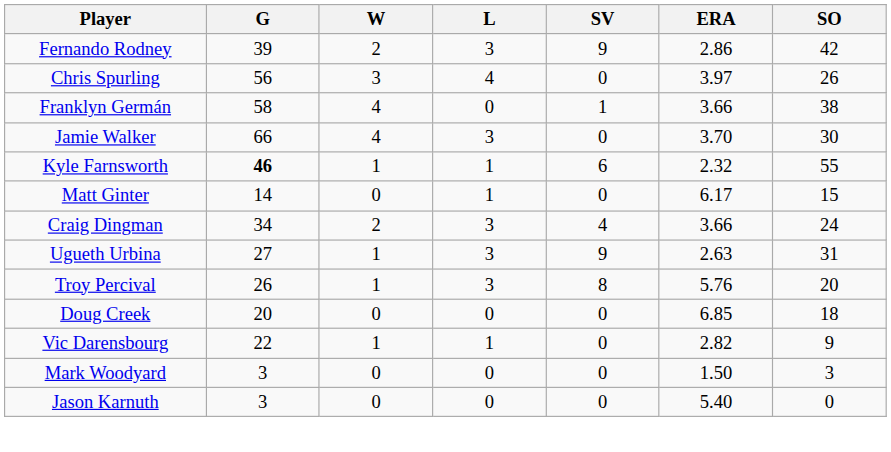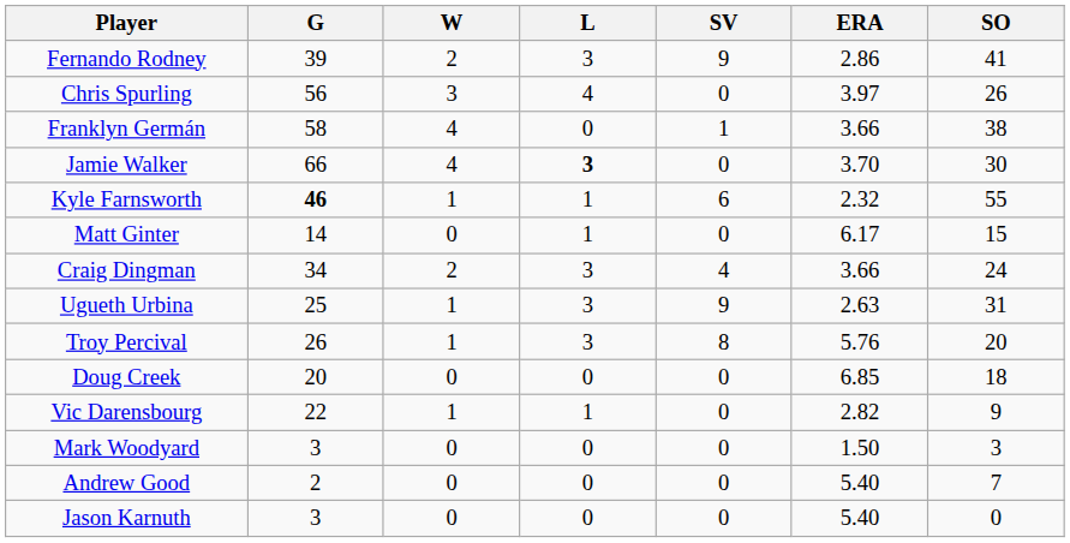 <table class="wikitable sortable">
 <tr>
 <th bgcolor="#DDDDFF" width="16%">Player</th>
 <th bgcolor="#DDDDFF" width="9%">G</th>
 <th bgcolor="#DDDDFF" width="9%">W</th>
 <th bgcolor="#DDDDFF" width="9%">L</th>
 <th bgcolor="#DDDDFF" width="9%">SV</th>
 <th bgcolor="#DDDDFF" width="9%">ERA</th>
 <th bgcolor="#DDDDFF" width="9%">SO</th>
 </tr>
 <tr align="center">
 <td><a href='#'>Fernando Rodney</a></td>
 <td>39</td>
 <td>2</td>
 <td>3</td>
 <td>9</td>
 <td>2.86</td>
-<td>42</td>
+<td>41</td>
 </tr>
 <tr align=center>
 <td><a href='#'>Chris Spurling</a></td>
 <td>56</td>
 <td>3</td>
 <td>4</td>
 <td>0</td>
 <td>3.97</td>
 <td>26</td>
 </tr>
 <tr align="center">
 <td><a href='#'>Franklyn Germán</a></td>
 <td>58</td>
 <td>4</td>
 <td>0</td>
 <td>1</td>
 <td>3.66</td>
 <td>38</td>
 </tr>
 <tr align="center">
 <td><a href='#'>Jamie Walker</a></td>
 <td>66</td>
 <td>4</td>
-<td>3</td>
+<td><strong>3</strong></td>
 <td>0</td>
 <td>3.70</td>
 <td>30</td>
 </tr>
 <tr align="center">
 <td><a href='#'>Kyle Farnsworth</a></td>
 <td><strong>46</strong></td>
 <td>1</td>
 <td>1</td>
 <td>6</td>
 <td>2.32</td>
 <td>55</td>
 </tr>
 <tr align="center">
 <td><a href='#'>Matt Ginter</a></td>
 <td>14</td>
 <td>0</td>
 <td>1</td>
 <td>0</td>
 <td>6.17</td>
 <td>15</td>
 </tr>
 <tr align="center">
 <td><a href='#'>Craig Dingman</a></td>
 <td>34</td>
 <td>2</td>
 <td>3</td>
 <td>4</td>
 <td>3.66</td>
 <td>24</td>
 </tr>
 <tr align="center">
 <td><a href='#'>Ugueth Urbina</a></td>
-<td>27</td>
+<td>25</td>
 <td>1</td>
 <td>3</td>
 <td>9</td>
 <td>2.63</td>
 <td>31</td>
 </tr>
 <tr align="center">
 <td><a href='#'>Troy Percival</a></td>
 <td>26</td>
 <td>1</td>
 <td>3</td>
 <td>8</td>
 <td>5.76</td>
 <td>20</td>
 </tr>
 <tr align="center">
 <td><a href='#'>Doug Creek</a></td>
 <td>20</td>
 <td>0</td>
 <td>0</td>
 <td>0</td>
 <td>6.85</td>
 <td>18</td>
 </tr>
 <tr align="center">
 <td><a href='#'>Vic Darensbourg</a></td>
 <td>22</td>
 <td>1</td>
 <td>1</td>
 <td>0</td>
 <td>2.82</td>
 <td>9</td>
 </tr>
 <tr align=center>
 <td><a href='#'>Mark Woodyard</a></td>
 <td>3</td>
 <td>0</td>
 <td>0</td>
 <td>0</td>
 <td>1.50</td>
 <td>3</td>
 </tr>
 <tr align=center>
+<td><a href='#'>Andrew Good</a></td>
+<td>2</td>
+<td>0</td>
+<td>0</td>
+<td>0</td>
+<td>5.40</td>
+<td>7</td>
+</tr>
+<tr align=center>
 <td><a href='#'>Jason Karnuth</a></td>
 <td>3</td>
 <td>0</td>
 <td>0</td>
 <td>0</td>
 <td>5.40</td>
 <td>0</td>
 </tr>
 </table>
